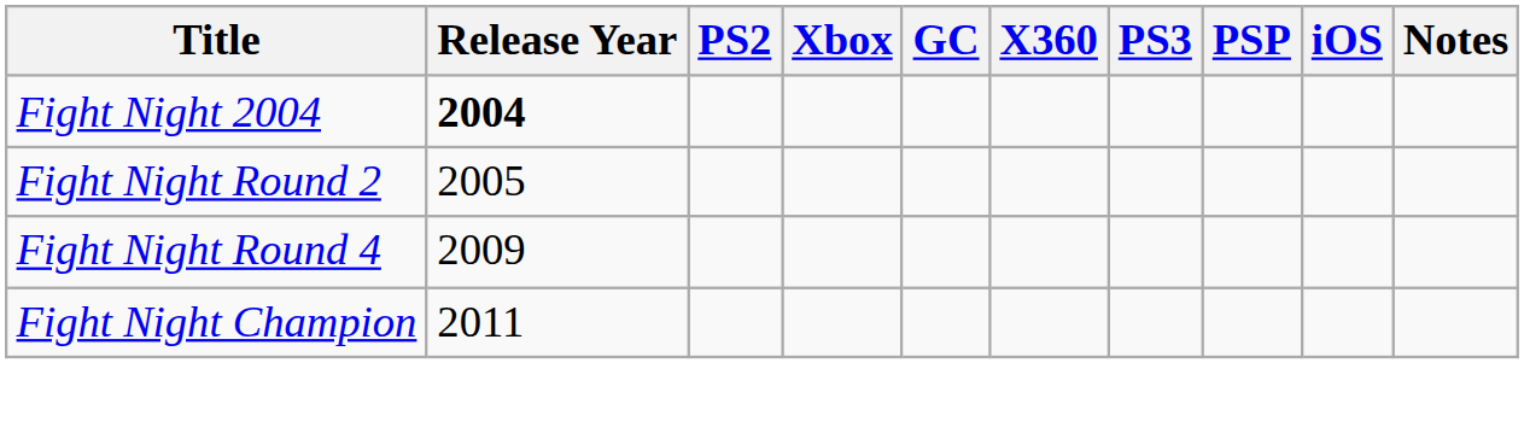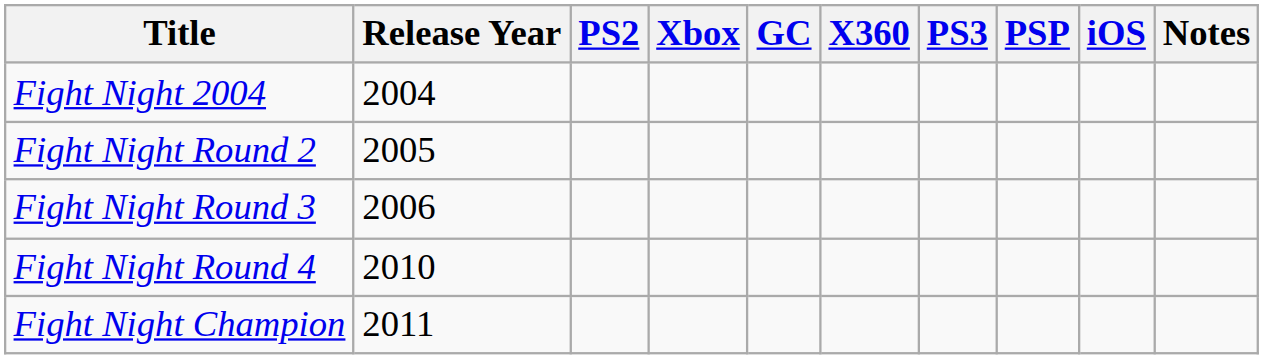 <table class="wikitable sortable" border="1">
 <tr>
 <th scope="col">Title</th>
 <th scope="col">Release Year</th>
 <th scope="col"><a href='#'>PS2</a></th>
 <th scope="col"><a href='#'>Xbox</a></th>
 <th scope="col"><a href='#'>GC</a></th>
 <th scope="col"><a href='#'>X360</a></th>
 <th scope="col"><a href='#'>PS3</a></th>
 <th scope="col"><a href='#'>PSP</a></th>
 <th scope="col"><a href='#'>iOS</a></th>
 <th scope="col" class="unsortable">Notes</th>
 </tr>
 <tr>
 <td><em><a href='#'>Fight Night 2004</a></em></td>
-<td><strong>2004</strong></td>
+<td>2004</td>
 <td></td>
 <td></td>
 <td></td>
 <td></td>
 <td></td>
 <td></td>
 <td></td>
 <td></td>
 </tr>
 <tr>
 <td><em><a href='#'>Fight Night Round 2</a></em></td>
 <td>2005</td>
 <td></td>
 <td></td>
 <td></td>
 <td></td>
 <td></td>
 <td></td>
 <td></td>
 <td></td>
 </tr>
 <tr>
+<td><em><a href='#'>Fight Night Round 3</a></em></td>
+<td>2006</td>
+<td></td>
+<td></td>
+<td></td>
+<td></td>
+<td></td>
+<td></td>
+<td></td>
+<td></td>
+</tr>
+<tr>
 <td><em><a href='#'>Fight Night Round 4</a></em></td>
-<td>2009</td>
+<td>2010</td>
 <td></td>
 <td></td>
 <td></td>
 <td></td>
 <td></td>
 <td></td>
 <td></td>
 <td></td>
 </tr>
 <tr>
 <td><em><a href='#'>Fight Night Champion</a></em></td>
 <td>2011</td>
 <td></td>
 <td></td>
 <td></td>
 <td></td>
 <td></td>
 <td></td>
 <td></td>
 <td></td>
 </tr>
 </table>
